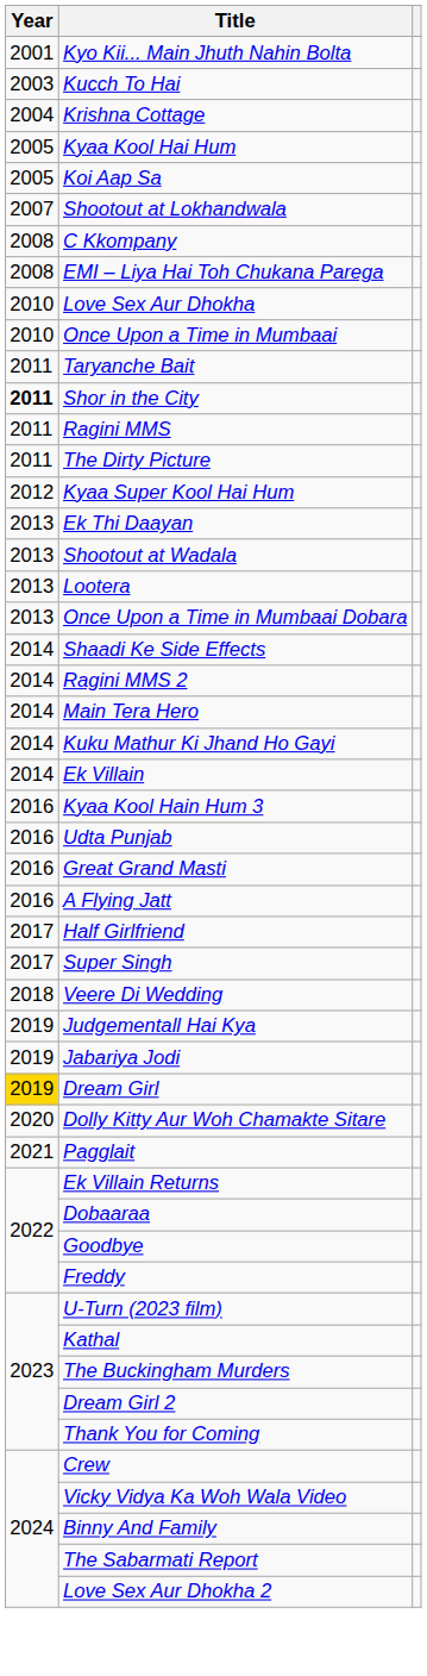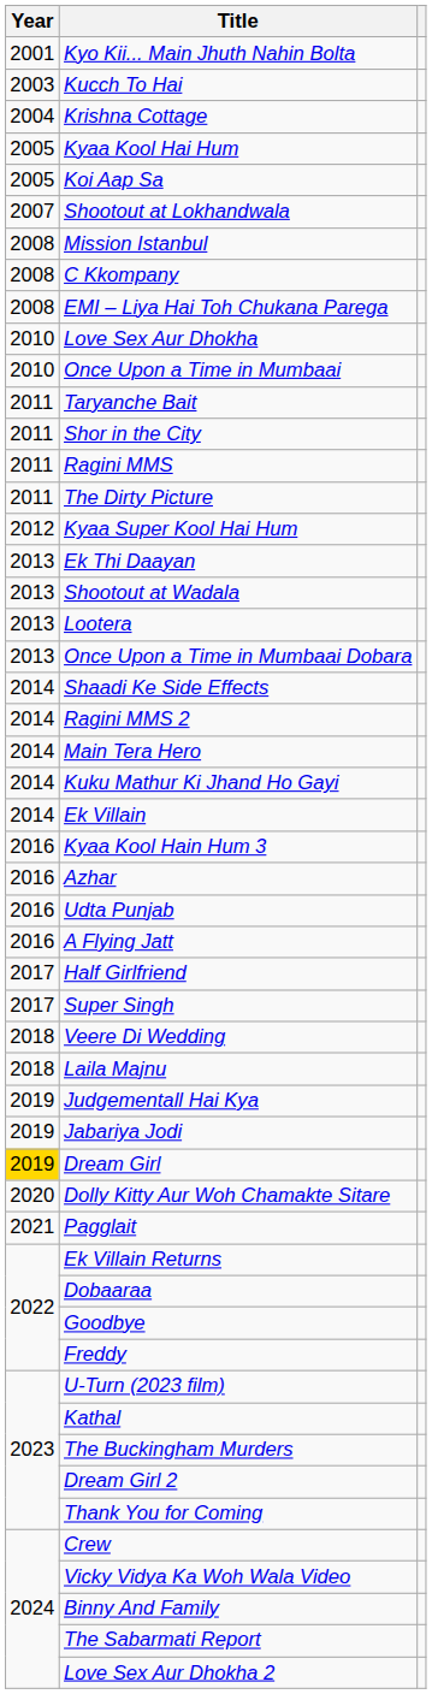 <table class="wikitable sortable">
 <tr>
 <th scope="col">Year</th>
 <th scope="col">Title</th>
 <th scope="col" class="unsortable"></th>
 </tr>
 <tr>
 <td>2001</td>
 <td><em><a href='#'>Kyo Kii... Main Jhuth Nahin Bolta</a></em></td>
 <td></td>
 </tr>
 <tr>
 <td>2003</td>
 <td><em><a href='#'>Kucch To Hai</a></em></td>
 <td></td>
 </tr>
 <tr>
 <td>2004</td>
 <td><em><a href='#'>Krishna Cottage</a></em></td>
 <td></td>
 </tr>
 <tr>
 <td>2005</td>
 <td><em><a href='#'>Kyaa Kool Hai Hum</a></em></td>
 <td></td>
 </tr>
 <tr>
 <td>2005</td>
 <td><em><a href='#'>Koi Aap Sa</a></em></td>
 <td></td>
 </tr>
 <tr>
 <td>2007</td>
 <td><em><a href='#'>Shootout at Lokhandwala</a></em></td>
 <td></td>
 </tr>
 <tr>
 <td>2008</td>
+<td><em><a href='#'>Mission Istanbul</a></em></td>
+<td></td>
+</tr>
+<tr>
+<td>2008</td>
 <td><em><a href='#'>C Kkompany</a></em></td>
 <td></td>
 </tr>
 <tr>
 <td>2008</td>
 <td><em><a href='#'>EMI&nbsp;– Liya Hai Toh Chukana Parega</a></em></td>
 <td></td>
 </tr>
 <tr>
 <td>2010</td>
 <td><em><a href='#'>Love Sex Aur Dhokha</a></em></td>
 <td></td>
 </tr>
 <tr>
 <td>2010</td>
 <td><em><a href='#'>Once Upon a Time in Mumbaai</a></em></td>
 <td></td>
 </tr>
 <tr>
 <td>2011</td>
 <td><em><a href='#'>Taryanche Bait</a></em></td>
 <td></td>
 </tr>
 <tr>
-<td><strong>2011</strong></td>
+<td>2011</td>
 <td><em><a href='#'>Shor in the City</a></em></td>
 <td></td>
 </tr>
 <tr>
 <td>2011</td>
 <td><em><a href='#'>Ragini MMS</a></em></td>
 <td></td>
 </tr>
 <tr>
 <td>2011</td>
 <td><em><a href='#'>The Dirty Picture</a></em></td>
 <td></td>
 </tr>
 <tr>
 <td>2012</td>
 <td><em><a href='#'>Kyaa Super Kool Hai Hum</a></em></td>
 <td></td>
 </tr>
 <tr>
 <td>2013</td>
 <td><em><a href='#'>Ek Thi Daayan</a></em></td>
 <td></td>
 </tr>
 <tr>
 <td>2013</td>
 <td><em><a href='#'>Shootout at Wadala</a></em></td>
 <td></td>
 </tr>
 <tr>
 <td>2013</td>
 <td><em><a href='#'>Lootera</a></em></td>
 <td></td>
 </tr>
 <tr>
 <td>2013</td>
 <td><em><a href='#'>Once Upon a Time in Mumbaai Dobara</a></em></td>
 <td></td>
 </tr>
 <tr>
 <td>2014</td>
 <td><em><a href='#'>Shaadi Ke Side Effects</a></em></td>
 <td></td>
 </tr>
 <tr>
 <td>2014</td>
 <td><em><a href='#'>Ragini MMS 2</a></em></td>
 <td></td>
 </tr>
 <tr>
 <td>2014</td>
 <td><em><a href='#'>Main Tera Hero</a></em></td>
 <td></td>
 </tr>
 <tr>
 <td>2014</td>
 <td><em><a href='#'>Kuku Mathur Ki Jhand Ho Gayi</a></em></td>
 <td></td>
 </tr>
 <tr>
 <td>2014</td>
 <td><em><a href='#'>Ek Villain</a></em></td>
 <td></td>
 </tr>
 <tr>
 <td>2016</td>
 <td><em><a href='#'>Kyaa Kool Hain Hum 3</a></em></td>
 <td></td>
 </tr>
 <tr>
 <td>2016</td>
-<td><em><a href='#'>Udta Punjab</a></em></td>
+<td><em><a href='#'>Azhar</a></em></td>
 <td></td>
 </tr>
 <tr>
 <td>2016</td>
-<td><em><a href='#'>Great Grand Masti</a></em></td>
+<td><em><a href='#'>Udta Punjab</a></em></td>
 <td></td>
 </tr>
 <tr>
 <td>2016</td>
 <td><em><a href='#'>A Flying Jatt</a></em></td>
 <td></td>
 </tr>
 <tr>
 <td>2017</td>
 <td><em><a href='#'>Half Girlfriend</a></em></td>
 <td></td>
 </tr>
 <tr>
 <td>2017</td>
 <td><em><a href='#'>Super Singh</a></em></td>
 <td></td>
 </tr>
 <tr>
 <td>2018</td>
 <td><em><a href='#'>Veere Di Wedding</a></em></td>
+<td></td>
+</tr>
+<tr>
+<td>2018</td>
+<td><em><a href='#'>Laila Majnu</a></em></td>
 <td></td>
 </tr>
 <tr>
 <td>2019</td>
 <td><em><a href='#'>Judgementall Hai Kya</a></em></td>
 <td></td>
 </tr>
 <tr>
 <td>2019</td>
 <td><em><a href='#'>Jabariya Jodi</a></em></td>
 <td></td>
 </tr>
 <tr>
 <td style="background: gold;">2019</td>
 <td><em><a href='#'>Dream Girl</a></em></td>
 <td></td>
 </tr>
 <tr>
 <td>2020</td>
 <td><em><a href='#'>Dolly Kitty Aur Woh Chamakte Sitare</a></em></td>
 <td></td>
 </tr>
 <tr>
 <td>2021</td>
 <td><em><a href='#'>Pagglait</a></em></td>
 <td></td>
 </tr>
 <tr>
 <td Rowspan="4">2022</td>
 <td><em><a href='#'>Ek Villain Returns</a></em></td>
 <td></td>
 </tr>
 <tr>
 <td><em><a href='#'>Dobaaraa</a></em></td>
 <td></td>
 </tr>
 <tr>
 <td><em><a href='#'>Goodbye</a></em></td>
 <td></td>
 </tr>
 <tr>
 <td><em><a href='#'>Freddy</a></em></td>
 <td></td>
 </tr>
 <tr>
 <td rowspan="5">2023</td>
 <td><em><a href='#'>U-Turn (2023 film)</a></em></td>
 <td></td>
 </tr>
 <tr>
 <td><em><a href='#'>Kathal</a></em></td>
 <td></td>
 </tr>
 <tr>
 <td><em><a href='#'>The Buckingham Murders</a></em></td>
 <td></td>
 </tr>
 <tr>
 <td><em><a href='#'>Dream Girl 2</a></em></td>
 <td></td>
 </tr>
 <tr>
 <td><em><a href='#'>Thank You for Coming</a></em></td>
 <td></td>
 </tr>
 <tr>
 <td rowspan="5">2024</td>
 <td><em><a href='#'>Crew</a></em></td>
 <td></td>
 </tr>
 <tr>
 <td><em><a href='#'>Vicky Vidya Ka Woh Wala Video</a></em></td>
 <td></td>
 </tr>
 <tr>
 <td><em><a href='#'>Binny And Family</a></em></td>
 <td></td>
 </tr>
 <tr>
 <td><em><a href='#'>The Sabarmati Report</a></em></td>
 <td></td>
 </tr>
 <tr>
 <td><em><a href='#'>Love Sex Aur Dhokha 2</a></em></td>
 <td></td>
 </tr>
 </table>
